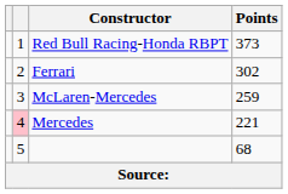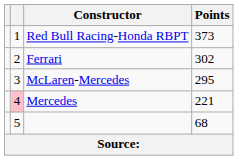 <table class="wikitable" style="font-size: 85%;">
 <tr>
 <th scope="col"></th>
 <th scope="col"></th>
 <th scope="col">Constructor</th>
 <th scope="col">Points</th>
 </tr>
 <tr>
 <td align="left"></td>
 <td align="center">1</td>
 <td> <a href='#'>Red Bull Racing</a>-<a href='#'>Honda RBPT</a></td>
 <td align="left">373</td>
 </tr>
 <tr>
 <td align="left"></td>
 <td align="center">2</td>
 <td> <a href='#'>Ferrari</a></td>
 <td align="left">302</td>
 </tr>
 <tr>
 <td align="left"></td>
 <td align="center">3</td>
 <td> <a href='#'>McLaren</a>-<a href='#'>Mercedes</a></td>
-<td align="left">259</td>
+<td align="left">295</td>
 </tr>
 <tr>
 <td align="left"></td>
 <td align="center" style="background: pink;">4</td>
 <td> <a href='#'>Mercedes</a></td>
 <td align="left">221</td>
 </tr>
 <tr>
 <td align="left"></td>
 <td align="center">5</td>
 <td></td>
 <td align="left">68</td>
 </tr>
 <tr>
 <th colspan=4>Source:</th>
 </tr>
 </table>
